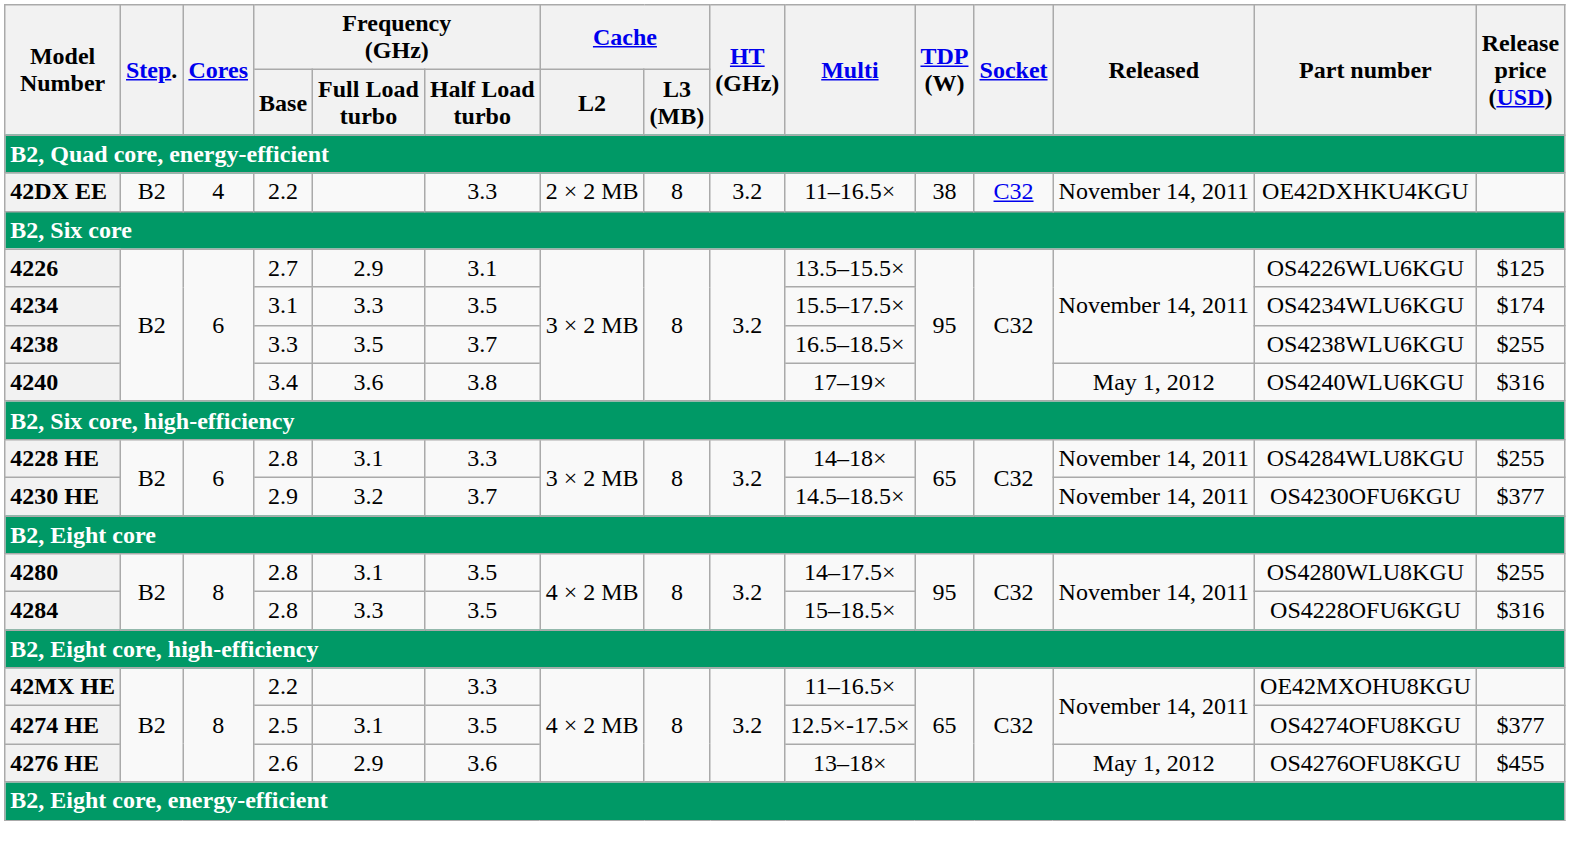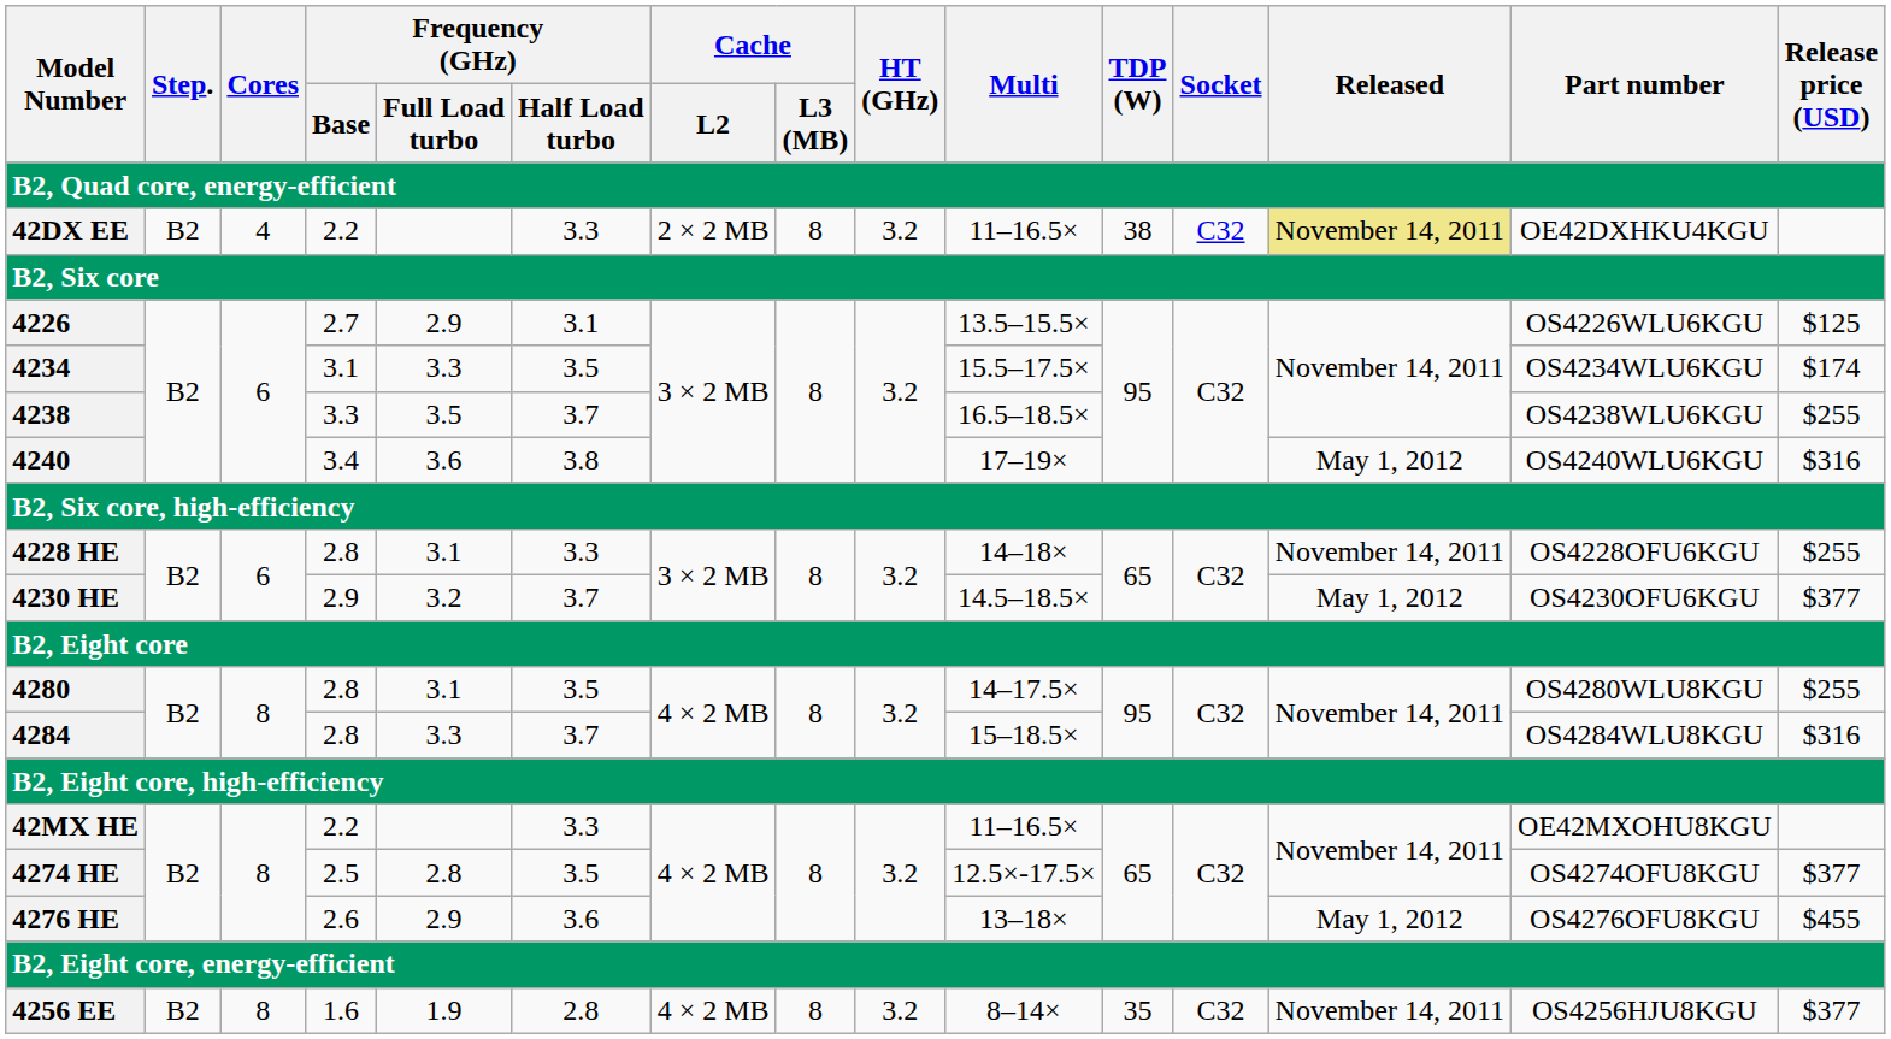 <table class="wikitable" style="text-align:center;">
 <tr>
 <th rowspan="2">Model<br>Number</th>
 <th rowspan="2"><a href='#'>Step</a>.</th>
 <th rowspan="2"><a href='#'>Cores</a></th>
 <th colspan="3">Frequency<br>(GHz)</th>
 <th colspan="2"><a href='#'>Cache</a></th>
 <th rowspan="2"><a href='#'>HT</a><br>(GHz)</th>
 <th rowspan="2"><a href='#'>Multi</a></th>
 <th rowspan="2"><a href='#'>TDP</a><br>(W)</th>
 <th rowspan="2"><a href='#'>Socket</a></th>
 <th rowspan="2">Released</th>
 <th rowspan="2">Part number</th>
 <th rowspan="2">Release<br>price<br>(<a href='#'>USD</a>)</th>
 </tr>
 <tr>
 <th>Base</th>
 <th>Full Load<br>turbo</th>
 <th>Half Load<br>turbo</th>
 <th>L2</th>
 <th>L3<br>(MB)</th>
 </tr>
 <tr>
 <td colspan="15"  style="background:#096; color:white; text-align:left;"><strong>B2, Quad core, energy-efficient</strong></td>
 </tr>
 <tr>
 <th style="text-align:left;">42DX EE</th>
 <td>B2</td>
 <td>4</td>
 <td>2.2</td>
 <td></td>
 <td>3.3</td>
 <td>2 × 2 MB</td>
 <td>8</td>
 <td>3.2</td>
 <td>11–16.5×</td>
 <td>38</td>
 <td><a href='#'>C32</a></td>
-<td>November 14, 2011</td>
+<td style="background: khaki;">November 14, 2011</td>
 <td>OE42DXHKU4KGU</td>
 </tr>
 <tr>
 <td colspan="15"  style="background:#096; color:white; text-align:left;"><strong>B2, Six core</strong></td>
 </tr>
 <tr>
 <th style="text-align:left;">4226</th>
 <td rowspan="4">B2</td>
 <td rowspan="4">6</td>
 <td>2.7</td>
 <td>2.9</td>
 <td>3.1</td>
 <td rowspan="4">3 × 2 MB</td>
 <td rowspan="4">8</td>
 <td rowspan="4">3.2</td>
 <td>13.5–15.5×</td>
 <td rowspan="4">95</td>
 <td rowspan="4">C32</td>
 <td rowspan="3">November 14, 2011</td>
 <td>OS4226WLU6KGU</td>
 <td>$125</td>
 </tr>
 <tr>
 <th style="text-align:left;">4234</th>
 <td>3.1</td>
 <td>3.3</td>
 <td>3.5</td>
 <td>15.5–17.5×</td>
 <td>OS4234WLU6KGU</td>
 <td>$174</td>
 </tr>
 <tr>
 <th style="text-align:left;">4238</th>
 <td>3.3</td>
 <td>3.5</td>
 <td>3.7</td>
 <td>16.5–18.5×</td>
 <td>OS4238WLU6KGU</td>
 <td>$255</td>
 </tr>
 <tr>
 <th style="text-align:left;">4240</th>
 <td>3.4</td>
 <td>3.6</td>
 <td>3.8</td>
 <td>17–19×</td>
 <td>May 1, 2012</td>
 <td>OS4240WLU6KGU</td>
 <td>$316</td>
 </tr>
 <tr>
 <td colspan="15"  style="background:#096; color:white; text-align:left;"><strong>B2, Six core, high-efficiency</strong></td>
 </tr>
 <tr>
 <th style="text-align:left;">4228 HE</th>
 <td rowspan="2">B2</td>
 <td rowspan="2">6</td>
 <td>2.8</td>
 <td>3.1</td>
 <td>3.3</td>
 <td rowspan="2">3 × 2 MB</td>
 <td rowspan="2">8</td>
 <td rowspan="2">3.2</td>
 <td>14–18×</td>
 <td rowspan="2">65</td>
 <td rowspan="2">C32</td>
 <td>November 14, 2011</td>
-<td>OS4284WLU8KGU</td>
+<td>OS4228OFU6KGU</td>
 <td>$255</td>
 </tr>
 <tr>
 <th style="text-align:left;">4230 HE</th>
 <td>2.9</td>
 <td>3.2</td>
 <td>3.7</td>
 <td>14.5–18.5×</td>
-<td>November 14, 2011</td>
+<td>May 1, 2012</td>
 <td>OS4230OFU6KGU</td>
 <td>$377</td>
 </tr>
 <tr>
 <td colspan="15"  style="background:#096; color:white; text-align:left;"><strong>B2, Eight core</strong></td>
 </tr>
 <tr>
 <th style="text-align:left;">4280</th>
 <td rowspan="2">B2</td>
 <td rowspan="2">8</td>
 <td>2.8</td>
 <td>3.1</td>
 <td>3.5</td>
 <td rowspan="2">4 × 2 MB</td>
 <td rowspan="2">8</td>
 <td rowspan="2">3.2</td>
 <td>14–17.5×</td>
 <td rowspan="2">95</td>
 <td rowspan="2">C32</td>
 <td rowspan="2">November 14, 2011</td>
 <td>OS4280WLU8KGU</td>
 <td>$255</td>
 </tr>
 <tr>
 <th style="text-align:left;">4284</th>
 <td>2.8</td>
 <td>3.3</td>
-<td>3.5</td>
+<td>3.7</td>
 <td>15–18.5×</td>
-<td>OS4228OFU6KGU</td>
+<td>OS4284WLU8KGU</td>
 <td>$316</td>
 </tr>
 <tr>
 <td colspan="15"  style="background:#096; color:white; text-align:left;"><strong>B2, Eight core, high-efficiency</strong></td>
 </tr>
 <tr>
 <th style="text-align:left;">42MX HE</th>
 <td rowspan="3">B2</td>
 <td rowspan="3">8</td>
 <td>2.2</td>
 <td></td>
 <td>3.3</td>
 <td rowspan="3">4 × 2 MB</td>
 <td rowspan="3">8</td>
 <td rowspan="3">3.2</td>
 <td>11–16.5×</td>
 <td rowspan="3">65</td>
 <td rowspan="3">C32</td>
 <td rowspan="2">November 14, 2011</td>
 <td>OE42MXOHU8KGU</td>
 </tr>
 <tr>
 <th style="text-align:left;">4274 HE</th>
 <td>2.5</td>
-<td>3.1</td>
+<td>2.8</td>
 <td>3.5</td>
 <td>12.5×-17.5×</td>
 <td>OS4274OFU8KGU</td>
 <td>$377</td>
 </tr>
 <tr>
 <th style="text-align:left;">4276 HE</th>
 <td>2.6</td>
 <td>2.9</td>
 <td>3.6</td>
 <td>13–18×</td>
 <td>May 1, 2012</td>
 <td>OS4276OFU8KGU</td>
 <td>$455</td>
 </tr>
 <tr>
 <td colspan="15"  style="background:#096; color:white; text-align:left;"><strong>B2, Eight core, energy-efficient</strong></td>
 </tr>
+<tr>
+<th style="text-align:left;">4256 EE</th>
+<td>B2</td>
+<td>8</td>
+<td>1.6</td>
+<td>1.9</td>
+<td>2.8</td>
+<td>4 × 2 MB</td>
+<td>8</td>
+<td>3.2</td>
+<td>8–14×</td>
+<td>35</td>
+<td>C32</td>
+<td>November 14, 2011</td>
+<td>OS4256HJU8KGU</td>
+<td>$377</td>
+</tr>
 </table>
